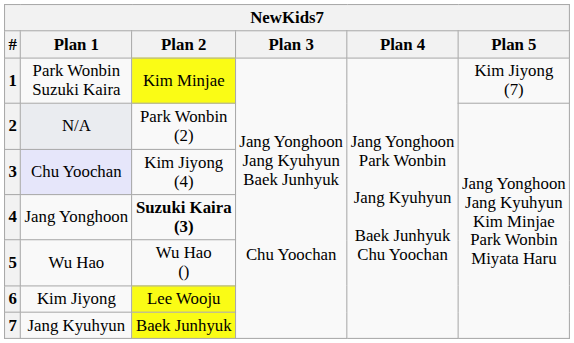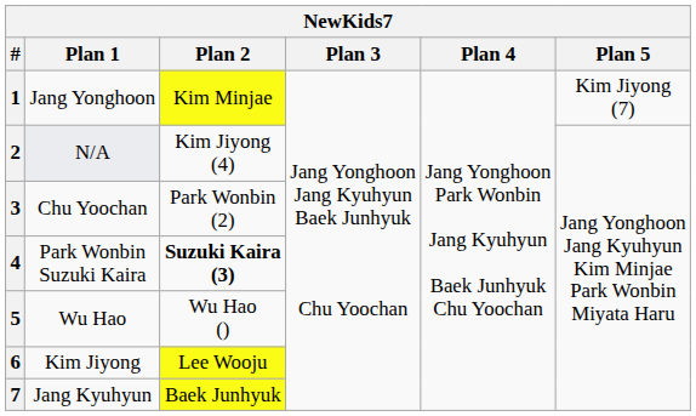 <table class="wikitable mw-collapsible mw-collapsed" style="text-align:center">
 <tr>
 <th colspan="6">NewKids7</th>
 </tr>
 <tr>
 <th scope="col">#</th>
 <th scope="col">Plan 1</th>
 <th scope="col">Plan 2</th>
 <th>Plan 3</th>
 <th>Plan 4</th>
 <th>Plan 5</th>
 </tr>
 <tr>
 <th scope="row">1</th>
-<td>Park Wonbin<br>Suzuki Kaira</td>
+<td>Jang Yonghoon</td>
 <td style="background:#fafc15">Kim Minjae</td>
 <td rowspan="7">Jang Yonghoon<br>Jang Kyuhyun<br>Baek Junhyuk<br><br><br><br>Chu Yoochan</td>
 <td rowspan="7">Jang Yonghoon<br>Park Wonbin<br><br>Jang Kyuhyun<br><br>Baek Junhyuk<br>Chu Yoochan</td>
 <td>Kim Jiyong<br>(7)</td>
 </tr>
 <tr>
 <th>2</th>
 <td style="background:#eaecf0">N/A</td>
-<td>Park Wonbin<br>(2)</td>
+<td>Kim Jiyong<br>(4)</td>
 <td rowspan="6">Jang Yonghoon<br>Jang Kyuhyun<br>Kim Minjae<br>Park Wonbin<br>Miyata Haru<br></td>
 </tr>
 <tr>
 <th>3</th>
-<td style="background: lavender;">Chu Yoochan</td>
-<td>Kim Jiyong<br>(4)</td>
+<td>Chu Yoochan</td>
+<td>Park Wonbin<br>(2)</td>
 </tr>
 <tr>
 <th>4</th>
-<td>Jang Yonghoon</td>
+<td>Park Wonbin<br>Suzuki Kaira</td>
 <td><strong>Suzuki Kaira<br>(3)</strong></td>
 </tr>
 <tr>
 <th>5</th>
 <td>Wu Hao</td>
 <td>Wu Hao<br>()</td>
 </tr>
 <tr>
 <th>6</th>
 <td>Kim Jiyong</td>
 <td style="background:#fafc15">Lee Wooju</td>
 </tr>
 <tr>
 <th>7</th>
 <td>Jang Kyuhyun</td>
 <td style="background:#fafc15">Baek Junhyuk</td>
 </tr>
 </table>
